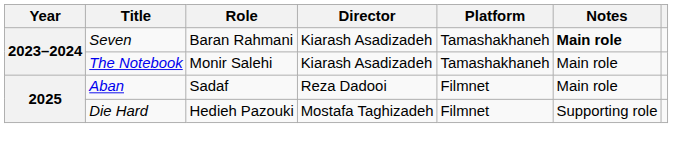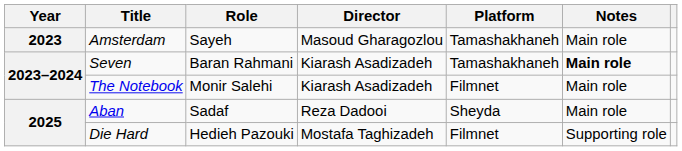 <table class="wikitable sortable plainrowheaders">
 <tr>
 <th scope="col">Year</th>
 <th scope="col">Title</th>
 <th scope="col">Role</th>
 <th scope="col">Director</th>
 <th scope="col" class="unsortable">Platform</th>
 <th>Notes</th>
 <th scope="col" class="unsortable"></th>
+</tr>
+<tr>
+<th scope="row">2023</th>
+<td><em>Amsterdam</em></td>
+<td>Sayeh</td>
+<td>Masoud Gharagozlou</td>
+<td>Tamashakhaneh</td>
+<td>Main role</td>
+<td></td>
 </tr>
 <tr>
 <th scope="row" rowspan="2">2023–2024</th>
 <td><em>Seven</em></td>
 <td>Baran Rahmani</td>
 <td>Kiarash Asadizadeh</td>
 <td>Tamashakhaneh</td>
 <td><strong>Main role</strong></td>
 <td></td>
 </tr>
 <tr>
 <td><em><a href='#'>The Notebook</a></em></td>
 <td>Monir Salehi</td>
 <td>Kiarash Asadizadeh</td>
-<td>Tamashakhaneh</td>
+<td>Filmnet</td>
 <td>Main role</td>
 <td></td>
 </tr>
 <tr>
 <th rowspan="2" scope="row">2025</th>
 <td><em><a href='#'>Aban</a></em></td>
 <td>Sadaf</td>
 <td>Reza Dadooi</td>
-<td>Filmnet</td>
+<td>Sheyda</td>
 <td>Main role</td>
 <td></td>
 </tr>
 <tr>
 <td><em>Die Hard</em></td>
 <td>Hedieh Pazouki</td>
 <td>Mostafa Taghizadeh</td>
 <td>Filmnet</td>
 <td>Supporting role</td>
 <td></td>
 </tr>
 </table>
